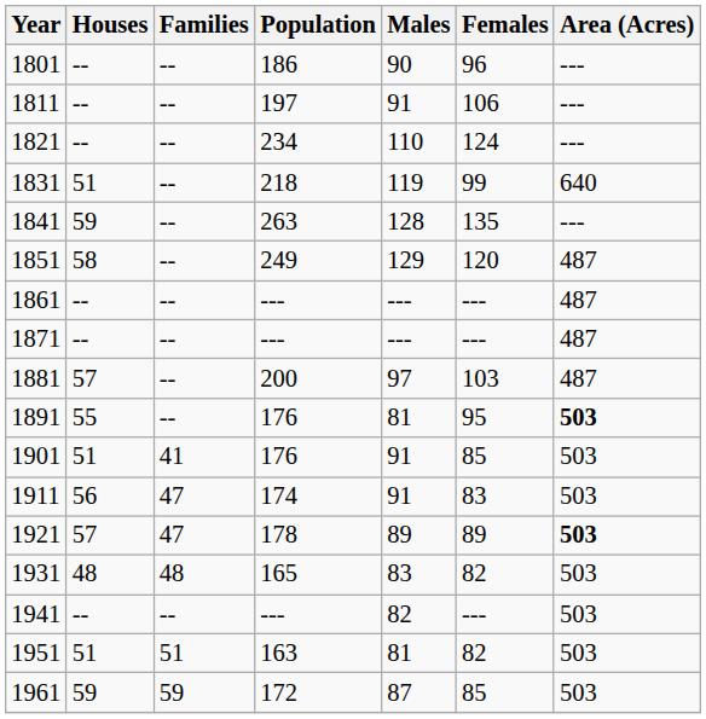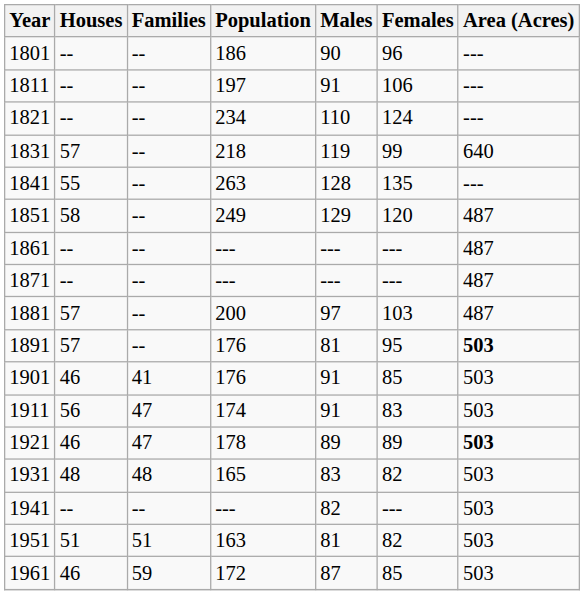 <table class="wikitable">
 <tr>
 <th>Year</th>
 <th>Houses</th>
 <th>Families</th>
 <th>Population</th>
 <th>Males</th>
 <th>Females</th>
 <th>Area (Acres)</th>
 </tr>
 <tr>
 <td>1801</td>
 <td>--</td>
 <td>--</td>
 <td>186</td>
 <td>90</td>
 <td>96</td>
 <td>---</td>
 </tr>
 <tr>
 <td>1811</td>
 <td>--</td>
 <td>--</td>
 <td>197</td>
 <td>91</td>
 <td>106</td>
 <td>---</td>
 </tr>
 <tr>
 <td>1821</td>
 <td>--</td>
 <td>--</td>
 <td>234</td>
 <td>110</td>
 <td>124</td>
 <td>---</td>
 </tr>
 <tr>
 <td>1831</td>
-<td>51</td>
+<td>57</td>
 <td>--</td>
 <td>218</td>
 <td>119</td>
 <td>99</td>
 <td>640</td>
 </tr>
 <tr>
 <td>1841</td>
-<td>59</td>
+<td>55</td>
 <td>--</td>
 <td>263</td>
 <td>128</td>
 <td>135</td>
 <td>---</td>
 </tr>
 <tr>
 <td>1851</td>
 <td>58</td>
 <td>--</td>
 <td>249</td>
 <td>129</td>
 <td>120</td>
 <td>487</td>
 </tr>
 <tr>
 <td>1861</td>
 <td>--</td>
 <td>--</td>
 <td>---</td>
 <td>---</td>
 <td>---</td>
 <td>487</td>
 </tr>
 <tr>
 <td>1871</td>
 <td>--</td>
 <td>--</td>
 <td>---</td>
 <td>---</td>
 <td>---</td>
 <td>487</td>
 </tr>
 <tr>
 <td>1881</td>
 <td>57</td>
 <td>--</td>
 <td>200</td>
 <td>97</td>
 <td>103</td>
 <td>487</td>
 </tr>
 <tr>
 <td>1891</td>
-<td>55</td>
+<td>57</td>
 <td>--</td>
 <td>176</td>
 <td>81</td>
 <td>95</td>
 <td><strong>503</strong></td>
 </tr>
 <tr>
 <td>1901</td>
-<td>51</td>
+<td>46</td>
 <td>41</td>
 <td>176</td>
 <td>91</td>
 <td>85</td>
 <td>503</td>
 </tr>
 <tr>
 <td>1911</td>
 <td>56</td>
 <td>47</td>
 <td>174</td>
 <td>91</td>
 <td>83</td>
 <td>503</td>
 </tr>
 <tr>
 <td>1921</td>
-<td>57</td>
+<td>46</td>
 <td>47</td>
 <td>178</td>
 <td>89</td>
 <td>89</td>
 <td><strong>503</strong></td>
 </tr>
 <tr>
 <td>1931</td>
 <td>48</td>
 <td>48</td>
 <td>165</td>
 <td>83</td>
 <td>82</td>
 <td>503</td>
 </tr>
 <tr>
 <td>1941</td>
 <td>--</td>
 <td>--</td>
 <td>---</td>
 <td>82</td>
 <td>---</td>
 <td>503</td>
 </tr>
 <tr>
 <td>1951</td>
 <td>51</td>
 <td>51</td>
 <td>163</td>
 <td>81</td>
 <td>82</td>
 <td>503</td>
 </tr>
 <tr>
 <td>1961</td>
-<td>59</td>
+<td>46</td>
 <td>59</td>
 <td>172</td>
 <td>87</td>
 <td>85</td>
 <td>503</td>
 </tr>
 <tr>
 </tr>
 </table>
